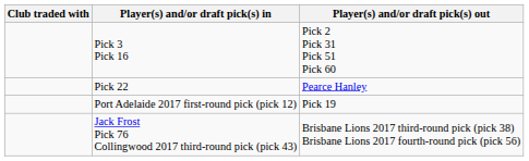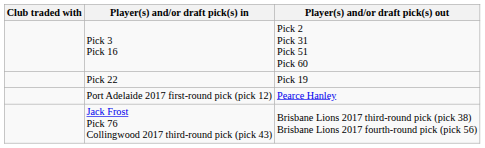 <table class="wikitable plainrowheaders">
 <tr>
 <th scope="col"><strong>Club traded with</strong></th>
 <th scope="col"><strong>Player(s) and/or draft pick(s) in</strong></th>
 <th scope="col"><strong>Player(s) and/or draft pick(s) out</strong></th>
 </tr>
 <tr>
 <td></td>
 <td>Pick 3<br>Pick 16</td>
 <td>Pick 2<br>Pick 31<br>Pick 51<br>Pick 60</td>
 </tr>
 <tr>
 <td></td>
 <td>Pick 22</td>
-<td><a href='#'>Pearce Hanley</a></td>
+<td>Pick 19</td>
 </tr>
 <tr>
 <td></td>
 <td>Port Adelaide 2017 first-round pick (pick 12)</td>
-<td>Pick 19</td>
+<td><a href='#'>Pearce Hanley</a></td>
 </tr>
 <tr>
 <td></td>
 <td><a href='#'>Jack Frost</a><br>Pick 76<br>Collingwood 2017 third-round pick (pick 43)</td>
 <td>Brisbane Lions 2017 third-round pick (pick 38)<br>Brisbane Lions 2017 fourth-round pick (pick 56)</td>
 </tr>
 </table>
